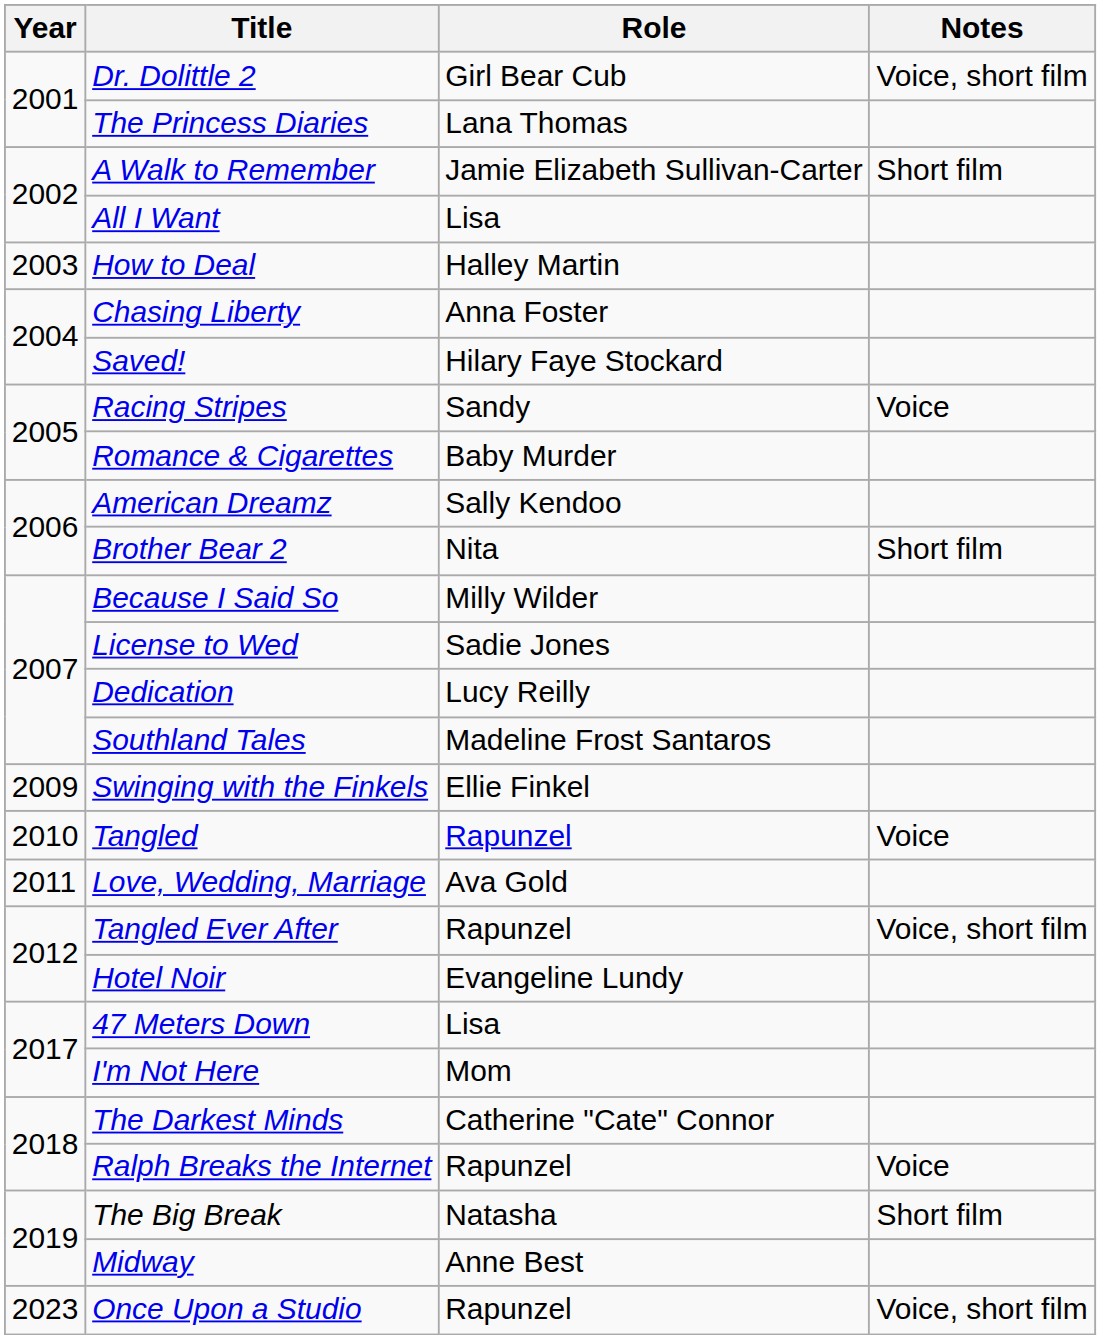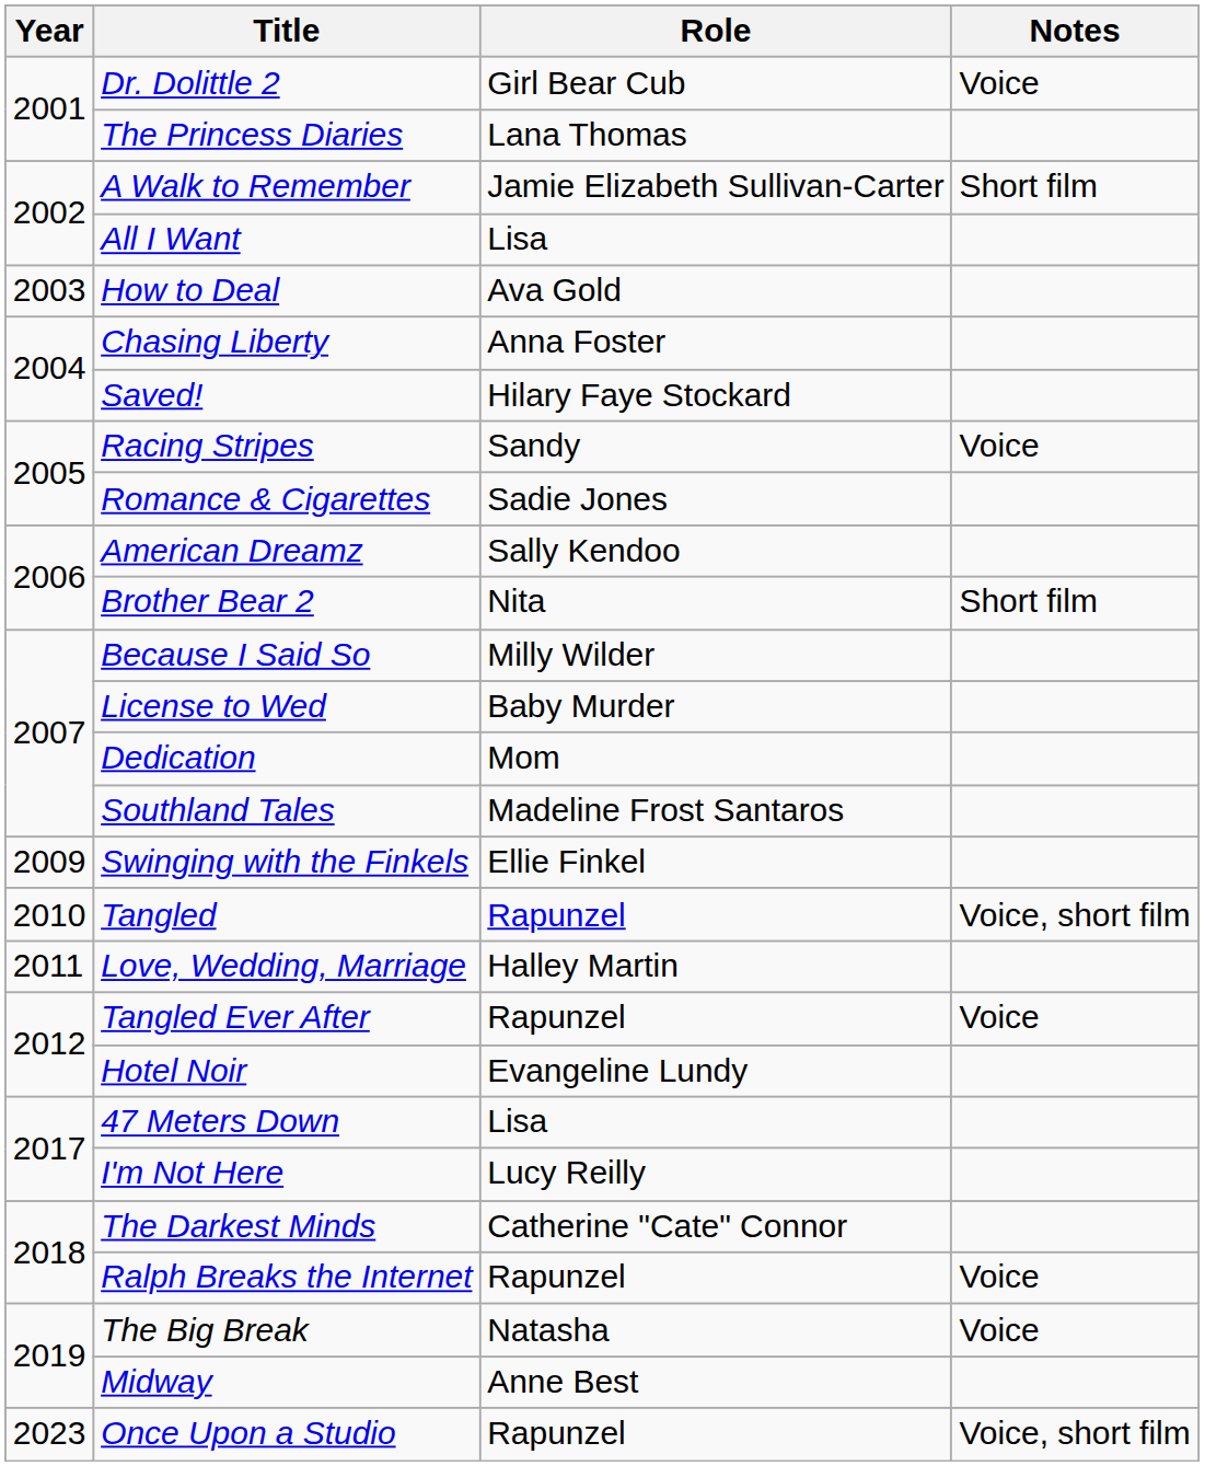 <table class="wikitable sortable">
 <tr>
 <th>Year</th>
 <th>Title</th>
 <th>Role</th>
 <th class="unsortable">Notes</th>
 </tr>
 <tr>
 <td rowspan=2>2001</td>
 <td><em><a href='#'>Dr. Dolittle 2</a></em></td>
 <td>Girl Bear Cub</td>
-<td>Voice, short film</td>
+<td>Voice</td>
 </tr>
 <tr>
 <td><em><a href='#'>The Princess Diaries</a></em></td>
 <td>Lana Thomas</td>
 <td></td>
 </tr>
 <tr>
 <td rowspan=2>2002</td>
 <td><em><a href='#'>A Walk to Remember</a></em></td>
 <td>Jamie Elizabeth Sullivan-Carter</td>
 <td>Short film</td>
 </tr>
 <tr>
 <td><em><a href='#'>All I Want</a></em></td>
 <td>Lisa</td>
 <td></td>
 </tr>
 <tr>
 <td>2003</td>
 <td><em><a href='#'>How to Deal</a></em></td>
-<td>Halley Martin</td>
+<td>Ava Gold</td>
 <td></td>
 </tr>
 <tr>
 <td rowspan=2>2004</td>
 <td><em><a href='#'>Chasing Liberty</a></em></td>
 <td>Anna Foster</td>
 <td></td>
 </tr>
 <tr>
 <td><em><a href='#'>Saved!</a></em></td>
 <td>Hilary Faye Stockard</td>
 <td></td>
 </tr>
 <tr>
 <td rowspan=2>2005</td>
 <td><em><a href='#'>Racing Stripes</a></em></td>
 <td>Sandy</td>
 <td>Voice</td>
 </tr>
 <tr>
 <td><em><a href='#'>Romance & Cigarettes</a></em></td>
-<td>Baby Murder</td>
+<td>Sadie Jones</td>
 <td></td>
 </tr>
 <tr>
 <td rowspan=2>2006</td>
 <td><em><a href='#'>American Dreamz</a></em></td>
 <td>Sally Kendoo</td>
 <td></td>
 </tr>
 <tr>
 <td><em><a href='#'>Brother Bear 2</a></em></td>
 <td>Nita</td>
 <td>Short film</td>
 </tr>
 <tr>
 <td rowspan=4>2007</td>
 <td><em><a href='#'>Because I Said So</a></em></td>
 <td>Milly Wilder</td>
 <td></td>
 </tr>
 <tr>
 <td><em><a href='#'>License to Wed</a></em></td>
-<td>Sadie Jones</td>
+<td>Baby Murder</td>
 <td></td>
 </tr>
 <tr>
 <td><em><a href='#'>Dedication</a></em></td>
-<td>Lucy Reilly</td>
+<td>Mom</td>
 <td></td>
 </tr>
 <tr>
 <td><em><a href='#'>Southland Tales</a></em></td>
 <td>Madeline Frost Santaros</td>
 <td></td>
 </tr>
 <tr>
 <td>2009</td>
 <td><em><a href='#'>Swinging with the Finkels</a></em></td>
 <td>Ellie Finkel</td>
 <td></td>
 </tr>
 <tr>
 <td>2010</td>
 <td><em><a href='#'>Tangled</a></em></td>
 <td><a href='#'>Rapunzel</a></td>
-<td>Voice</td>
+<td>Voice, short film</td>
 </tr>
 <tr>
 <td>2011</td>
 <td><em><a href='#'>Love, Wedding, Marriage</a></em></td>
-<td>Ava Gold</td>
+<td>Halley Martin</td>
 <td></td>
 </tr>
 <tr>
 <td rowspan=2>2012</td>
 <td><em><a href='#'>Tangled Ever After</a></em></td>
 <td>Rapunzel</td>
-<td>Voice, short film</td>
+<td>Voice</td>
 </tr>
 <tr>
 <td><em><a href='#'>Hotel Noir</a></em></td>
 <td>Evangeline Lundy</td>
 <td></td>
 </tr>
 <tr>
 <td rowspan=2>2017</td>
 <td><em><a href='#'>47 Meters Down</a></em></td>
 <td>Lisa</td>
 <td></td>
 </tr>
 <tr>
 <td><em><a href='#'>I'm Not Here</a></em></td>
-<td>Mom</td>
+<td>Lucy Reilly</td>
 <td></td>
 </tr>
 <tr>
 <td rowspan=2>2018</td>
 <td><em><a href='#'>The Darkest Minds</a></em></td>
 <td>Catherine "Cate" Connor</td>
 <td></td>
 </tr>
 <tr>
 <td><em><a href='#'>Ralph Breaks the Internet</a></em></td>
 <td>Rapunzel</td>
 <td>Voice</td>
 </tr>
 <tr>
 <td rowspan=2>2019</td>
 <td><em>The Big Break</em></td>
 <td>Natasha</td>
-<td>Short film</td>
+<td>Voice</td>
 </tr>
 <tr>
 <td><em><a href='#'>Midway</a></em></td>
 <td>Anne Best</td>
 <td></td>
 </tr>
 <tr>
 <td>2023</td>
 <td><em><a href='#'>Once Upon a Studio</a></em></td>
 <td>Rapunzel</td>
 <td>Voice, short film</td>
 </tr>
 </table>
